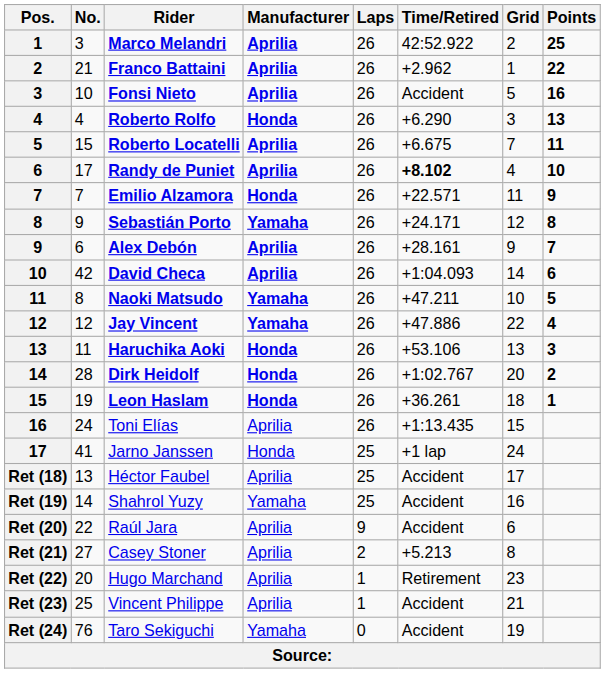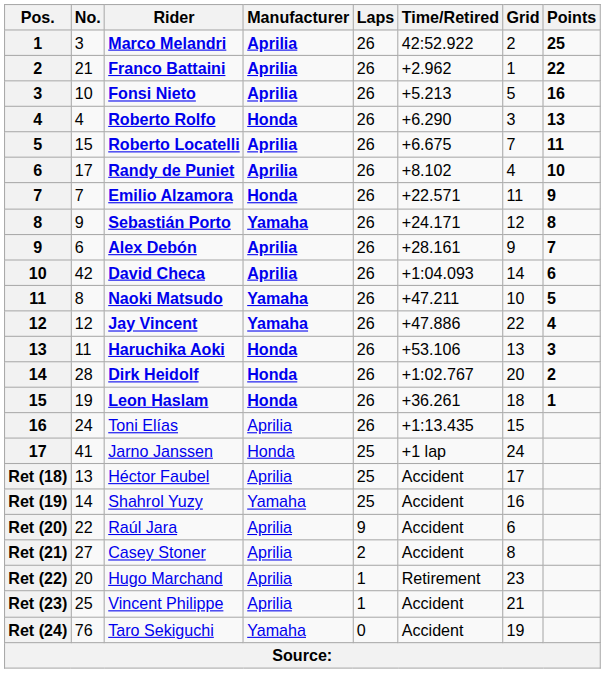 <table class="wikitable" style="font-size: 95%;">
 <tr>
 <th>Pos.</th>
 <th>No.</th>
 <th>Rider</th>
 <th>Manufacturer</th>
 <th>Laps</th>
 <th>Time/Retired</th>
 <th>Grid</th>
 <th>Points</th>
 </tr>
 <tr>
 <th>1</th>
 <td>3</td>
 <td> <strong><a href='#'>Marco Melandri</a></strong></td>
 <td><strong><a href='#'>Aprilia</a></strong></td>
 <td>26</td>
 <td>42:52.922</td>
 <td>2</td>
 <td><strong>25</strong></td>
 </tr>
 <tr>
 <th>2</th>
 <td>21</td>
 <td> <strong><a href='#'>Franco Battaini</a></strong></td>
 <td><strong><a href='#'>Aprilia</a></strong></td>
 <td>26</td>
 <td>+2.962</td>
 <td>1</td>
 <td><strong>22</strong></td>
 </tr>
 <tr>
 <th>3</th>
 <td>10</td>
 <td> <strong><a href='#'>Fonsi Nieto</a></strong></td>
 <td><strong><a href='#'>Aprilia</a></strong></td>
 <td>26</td>
-<td>Accident</td>
+<td>+5.213</td>
 <td>5</td>
 <td><strong>16</strong></td>
 </tr>
 <tr>
 <th>4</th>
 <td>4</td>
 <td> <strong><a href='#'>Roberto Rolfo</a></strong></td>
 <td><strong><a href='#'>Honda</a></strong></td>
 <td>26</td>
 <td>+6.290</td>
 <td>3</td>
 <td><strong>13</strong></td>
 </tr>
 <tr>
 <th>5</th>
 <td>15</td>
 <td> <strong><a href='#'>Roberto Locatelli</a></strong></td>
 <td><strong><a href='#'>Aprilia</a></strong></td>
 <td>26</td>
 <td>+6.675</td>
 <td>7</td>
 <td><strong>11</strong></td>
 </tr>
 <tr>
 <th>6</th>
 <td>17</td>
 <td> <strong><a href='#'>Randy de Puniet</a></strong></td>
 <td><strong><a href='#'>Aprilia</a></strong></td>
 <td>26</td>
-<td><strong>+8.102</strong></td>
+<td>+8.102</td>
 <td>4</td>
 <td><strong>10</strong></td>
 </tr>
 <tr>
 <th>7</th>
 <td>7</td>
 <td> <strong><a href='#'>Emilio Alzamora</a></strong></td>
 <td><strong><a href='#'>Honda</a></strong></td>
 <td>26</td>
 <td>+22.571</td>
 <td>11</td>
 <td><strong>9</strong></td>
 </tr>
 <tr>
 <th>8</th>
 <td>9</td>
 <td> <strong><a href='#'>Sebastián Porto</a></strong></td>
 <td><strong><a href='#'>Yamaha</a></strong></td>
 <td>26</td>
 <td>+24.171</td>
 <td>12</td>
 <td><strong>8</strong></td>
 </tr>
 <tr>
 <th>9</th>
 <td>6</td>
 <td> <strong><a href='#'>Alex Debón</a></strong></td>
 <td><strong><a href='#'>Aprilia</a></strong></td>
 <td>26</td>
 <td>+28.161</td>
 <td>9</td>
 <td><strong>7</strong></td>
 </tr>
 <tr>
 <th>10</th>
 <td>42</td>
 <td> <strong><a href='#'>David Checa</a></strong></td>
 <td><strong><a href='#'>Aprilia</a></strong></td>
 <td>26</td>
 <td>+1:04.093</td>
 <td>14</td>
 <td><strong>6</strong></td>
 </tr>
 <tr>
 <th>11</th>
 <td>8</td>
 <td> <strong><a href='#'>Naoki Matsudo</a></strong></td>
 <td><strong><a href='#'>Yamaha</a></strong></td>
 <td>26</td>
 <td>+47.211</td>
 <td>10</td>
 <td><strong>5</strong></td>
 </tr>
 <tr>
 <th>12</th>
 <td>12</td>
 <td> <strong><a href='#'>Jay Vincent</a></strong></td>
 <td><strong><a href='#'>Yamaha</a></strong></td>
 <td>26</td>
 <td>+47.886</td>
 <td>22</td>
 <td><strong>4</strong></td>
 </tr>
 <tr>
 <th>13</th>
 <td>11</td>
 <td> <strong><a href='#'>Haruchika Aoki</a></strong></td>
 <td><strong><a href='#'>Honda</a></strong></td>
 <td>26</td>
 <td>+53.106</td>
 <td>13</td>
 <td><strong>3</strong></td>
 </tr>
 <tr>
 <th>14</th>
 <td>28</td>
 <td> <strong><a href='#'>Dirk Heidolf</a></strong></td>
 <td><strong><a href='#'>Honda</a></strong></td>
 <td>26</td>
 <td>+1:02.767</td>
 <td>20</td>
 <td><strong>2</strong></td>
 </tr>
 <tr>
 <th>15</th>
 <td>19</td>
 <td> <strong><a href='#'>Leon Haslam</a></strong></td>
 <td><strong><a href='#'>Honda</a></strong></td>
 <td>26</td>
 <td>+36.261</td>
 <td>18</td>
 <td><strong>1</strong></td>
 </tr>
 <tr>
 <th>16</th>
 <td>24</td>
 <td> <a href='#'>Toni Elías</a></td>
 <td><a href='#'>Aprilia</a></td>
 <td>26</td>
 <td>+1:13.435</td>
 <td>15</td>
 <td></td>
 </tr>
 <tr>
 <th>17</th>
 <td>41</td>
 <td> <a href='#'>Jarno Janssen</a></td>
 <td><a href='#'>Honda</a></td>
 <td>25</td>
 <td>+1 lap</td>
 <td>24</td>
 <td></td>
 </tr>
 <tr>
 <th>Ret (18)</th>
 <td>13</td>
 <td> <a href='#'>Héctor Faubel</a></td>
 <td><a href='#'>Aprilia</a></td>
 <td>25</td>
 <td>Accident</td>
 <td>17</td>
 <td></td>
 </tr>
 <tr>
 <th>Ret (19)</th>
 <td>14</td>
 <td> <a href='#'>Shahrol Yuzy</a></td>
 <td><a href='#'>Yamaha</a></td>
 <td>25</td>
 <td>Accident</td>
 <td>16</td>
 <td></td>
 </tr>
 <tr>
 <th>Ret (20)</th>
 <td>22</td>
 <td> <a href='#'>Raúl Jara</a></td>
 <td><a href='#'>Aprilia</a></td>
 <td>9</td>
 <td>Accident</td>
 <td>6</td>
 <td></td>
 </tr>
 <tr>
 <th>Ret (21)</th>
 <td>27</td>
 <td> <a href='#'>Casey Stoner</a></td>
 <td><a href='#'>Aprilia</a></td>
 <td>2</td>
-<td>+5.213</td>
+<td>Accident</td>
 <td>8</td>
 <td></td>
 </tr>
 <tr>
 <th>Ret (22)</th>
 <td>20</td>
 <td> <a href='#'>Hugo Marchand</a></td>
 <td><a href='#'>Aprilia</a></td>
 <td>1</td>
 <td>Retirement</td>
 <td>23</td>
 <td></td>
 </tr>
 <tr>
 <th>Ret (23)</th>
 <td>25</td>
 <td> <a href='#'>Vincent Philippe</a></td>
 <td><a href='#'>Aprilia</a></td>
 <td>1</td>
 <td>Accident</td>
 <td>21</td>
 <td></td>
 </tr>
 <tr>
 <th>Ret (24)</th>
 <td>76</td>
 <td> <a href='#'>Taro Sekiguchi</a></td>
 <td><a href='#'>Yamaha</a></td>
 <td>0</td>
 <td>Accident</td>
 <td>19</td>
 <td></td>
 </tr>
 <tr>
 <th colspan=8>Source: </th>
 </tr>
 </table>
